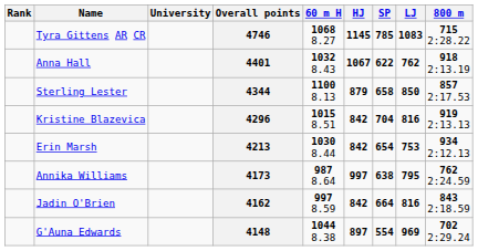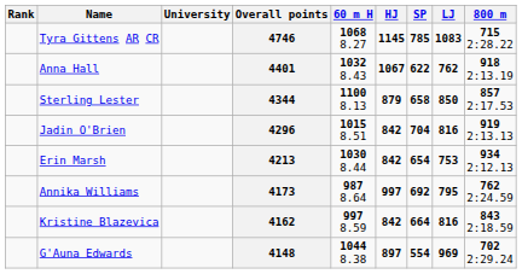 <table class="wikitable sortable" style="text-align:center">
 <tr>
 <th>Rank</th>
 <th>Name</th>
 <th>University</th>
 <th>Overall points</th>
 <th><a href='#'>60 m H</a></th>
 <th><a href='#'>HJ</a></th>
 <th><a href='#'>SP</a></th>
 <th><a href='#'>LJ</a></th>
 <th><a href='#'>800 m</a></th>
 </tr>
 <tr>
 <td></td>
 <td align=left> <a href='#'>Tyra Gittens</a> <a href='#'>AR</a> <a href='#'>CR</a></td>
 <td></td>
 <th>4746</th>
 <td><strong>1068</strong><br>8.27</td>
 <td><strong>1145</strong><br></td>
 <td><strong>785</strong><br></td>
 <td><strong>1083</strong><br></td>
 <td><strong>715</strong><br>2:28.22</td>
 </tr>
 <tr>
 <td></td>
 <td align=left> <a href='#'>Anna Hall</a></td>
 <td></td>
 <th>4401</th>
 <td><strong>1032</strong><br>8.43</td>
 <td><strong>1067</strong><br></td>
 <td><strong>622</strong><br></td>
 <td><strong>762</strong><br></td>
 <td><strong>918</strong><br>2:13.19</td>
 </tr>
 <tr>
 <td></td>
 <td align=left> <a href='#'>Sterling Lester</a></td>
 <td></td>
 <th>4344</th>
 <td><strong>1100</strong><br>8.13</td>
 <td><strong>879</strong><br></td>
 <td><strong>658</strong><br></td>
 <td><strong>850</strong><br></td>
 <td><strong>857</strong><br>2:17.53</td>
 </tr>
 <tr>
 <td></td>
-<td align=left> <a href='#'>Kristine Blazevica</a></td>
+<td align=left><a href='#'>Jadin O'Brien</a></td>
 <td></td>
 <th>4296</th>
 <td><strong>1015</strong><br>8.51</td>
 <td><strong>842</strong><br></td>
 <td><strong>704</strong><br></td>
 <td><strong>816</strong><br></td>
 <td><strong>919</strong><br>2:13.13</td>
 </tr>
 <tr>
 <td></td>
 <td align=left> <a href='#'>Erin Marsh</a></td>
 <td></td>
 <th>4213</th>
 <td><strong>1030</strong><br>8.44</td>
 <td><strong>842</strong><br></td>
 <td><strong>654</strong><br></td>
 <td><strong>753</strong><br></td>
 <td><strong>934</strong><br>2:12.13</td>
 </tr>
 <tr>
 <td></td>
 <td align=left> <a href='#'>Annika Williams</a></td>
 <td></td>
 <th>4173</th>
 <td><strong>987</strong><br>8.64</td>
 <td><strong>997</strong><br></td>
-<td><strong>638</strong><br></td>
+<td><strong>692</strong><br></td>
 <td><strong>795</strong><br></td>
 <td><strong>762</strong><br>2:24.59</td>
 </tr>
 <tr>
 <td></td>
-<td align=left><a href='#'>Jadin O'Brien</a></td>
+<td align=left> <a href='#'>Kristine Blazevica</a></td>
 <td></td>
 <th>4162</th>
 <td><strong>997</strong><br>8.59</td>
 <td><strong>842</strong><br></td>
 <td><strong>664</strong><br></td>
 <td><strong>816</strong><br></td>
 <td><strong>843</strong><br>2:18.59</td>
 </tr>
 <tr>
 <td></td>
 <td align=left> <a href='#'>G'Auna Edwards</a></td>
 <td></td>
 <th>4148</th>
 <td><strong>1044</strong><br>8.38</td>
 <td><strong>897</strong><br></td>
 <td><strong>554</strong><br></td>
 <td><strong>969</strong><br></td>
 <td><strong>702</strong><br>2:29.24</td>
 </tr>
 </table>
